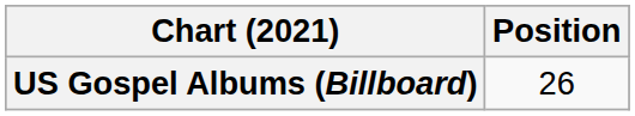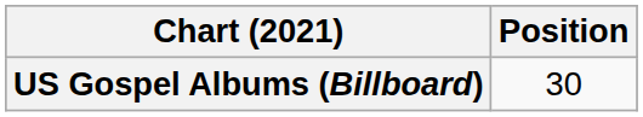 <table class="wikitable plainrowheaders" style="text-align:center">
 <tr>
 <th scope="col">Chart (2021)</th>
 <th scope="col">Position</th>
 </tr>
 <tr>
 <th scope="row">US Gospel Albums (<em>Billboard</em>)</th>
-<td>26</td>
+<td>30</td>
 </tr>
 </table>
